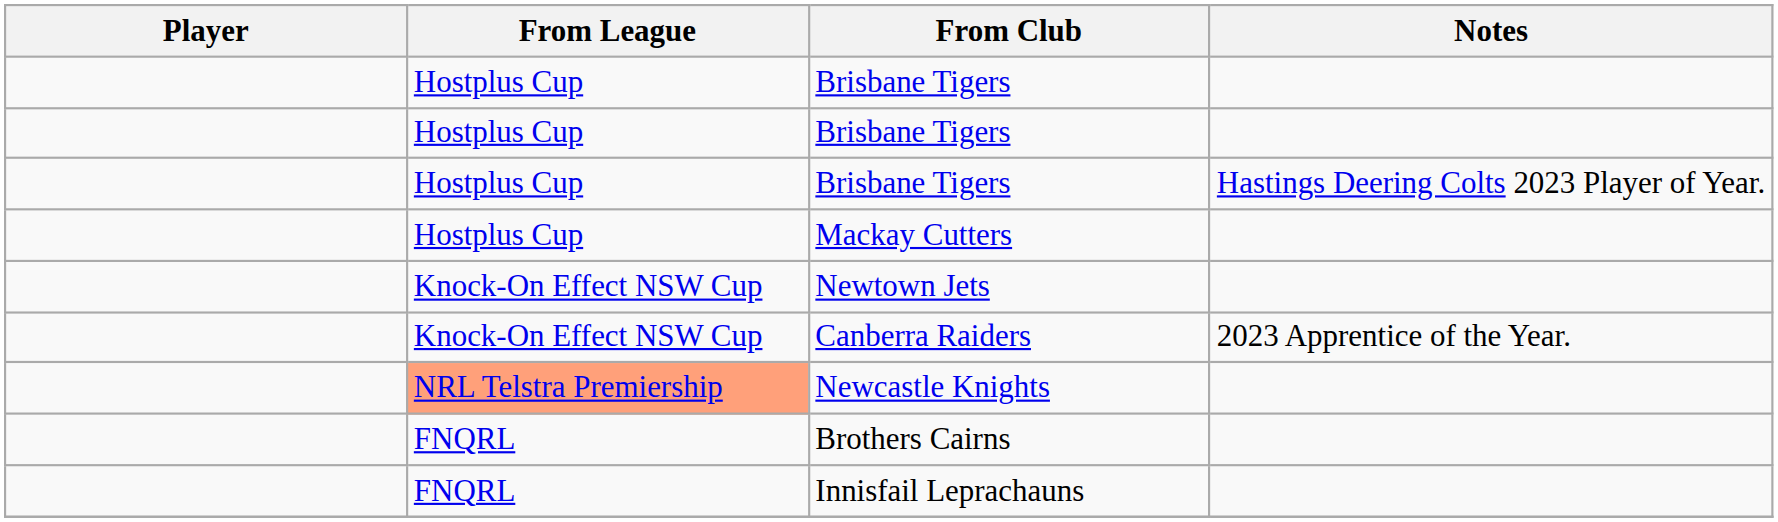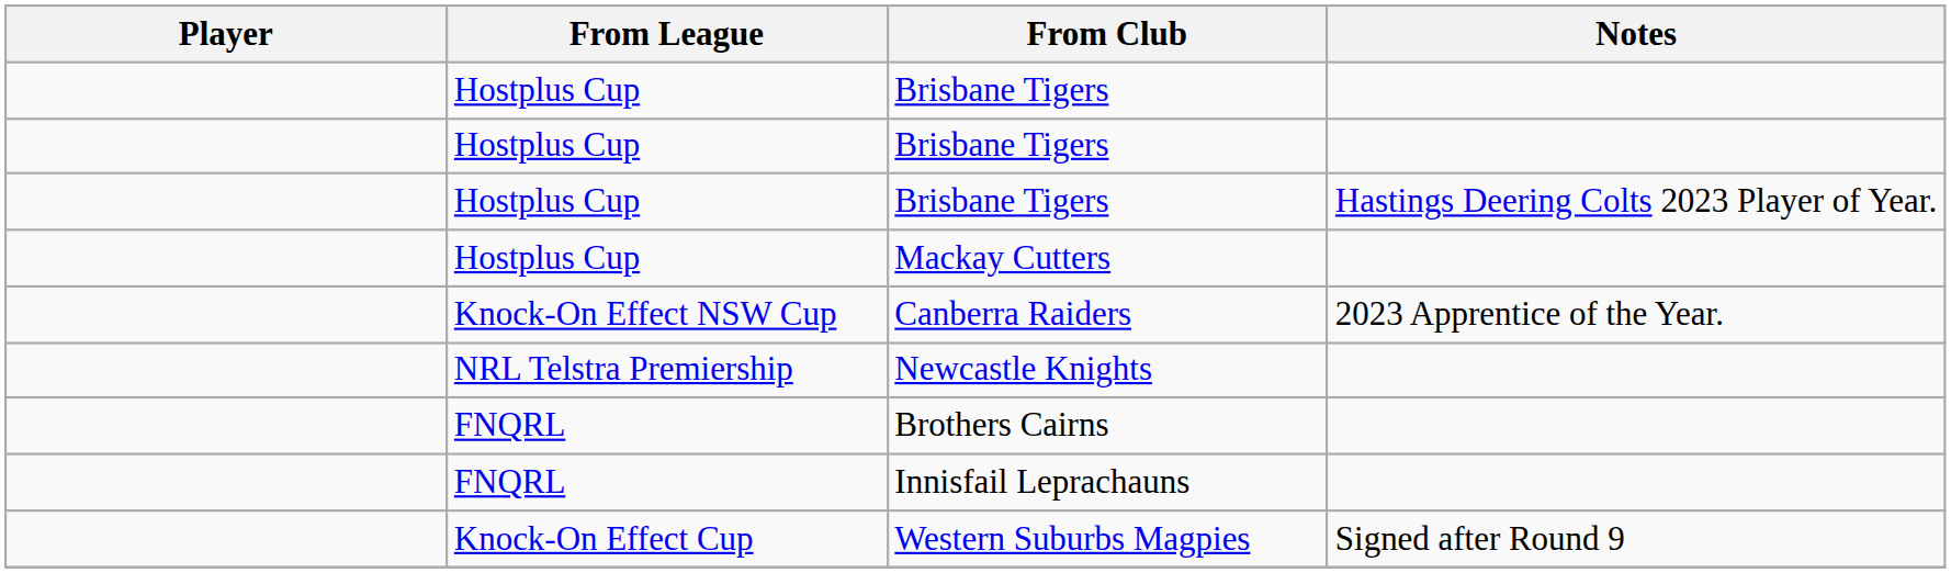 <table class="wikitable" style="font-size:90%">
 <tr bgcolor="#efefef">
 <th width="180 ">Player</th>
 <th width="180 ">From League</th>
 <th width="180 ">From Club</th>
 <th width=" ">Notes</th>
 </tr>
 <tr>
 <td></td>
 <td><a href='#'>Hostplus Cup</a></td>
 <td> <a href='#'>Brisbane Tigers</a></td>
 <td></td>
 </tr>
 <tr>
 <td></td>
 <td><a href='#'>Hostplus Cup</a></td>
 <td> <a href='#'>Brisbane Tigers</a></td>
 <td></td>
 </tr>
 <tr>
 <td></td>
 <td><a href='#'>Hostplus Cup</a></td>
 <td> <a href='#'>Brisbane Tigers</a></td>
 <td><a href='#'>Hastings Deering Colts</a> 2023 Player of Year.</td>
 </tr>
 <tr>
 <td></td>
 <td><a href='#'>Hostplus Cup</a></td>
 <td> <a href='#'>Mackay Cutters</a></td>
 <td></td>
 </tr>
 <tr>
 <td></td>
 <td><a href='#'>Knock-On Effect NSW Cup</a></td>
-<td> <a href='#'>Newtown Jets</a></td>
-<td></td>
-</tr>
-<tr>
-<td></td>
-<td><a href='#'>Knock-On Effect NSW Cup</a></td>
 <td> <a href='#'>Canberra Raiders</a></td>
 <td>2023 Apprentice of the Year.</td>
 </tr>
 <tr>
 <td></td>
-<td style="background: lightsalmon;"><a href='#'>NRL Telstra Premiership</a></td>
+<td><a href='#'>NRL Telstra Premiership</a></td>
 <td> <a href='#'>Newcastle Knights</a></td>
 <td></td>
 </tr>
 <tr>
 <td></td>
 <td><a href='#'>FNQRL</a></td>
 <td> Brothers Cairns</td>
 <td></td>
 </tr>
 <tr>
 <td></td>
 <td><a href='#'>FNQRL</a></td>
 <td> Innisfail Leprachauns</td>
 <td></td>
 </tr>
 <tr>
+<td></td>
+<td><a href='#'>Knock-On Effect Cup</a></td>
+<td> <a href='#'>Western Suburbs Magpies</a></td>
+<td>Signed after Round 9</td>
+</tr>
+<tr>
 </tr>
 </table>
